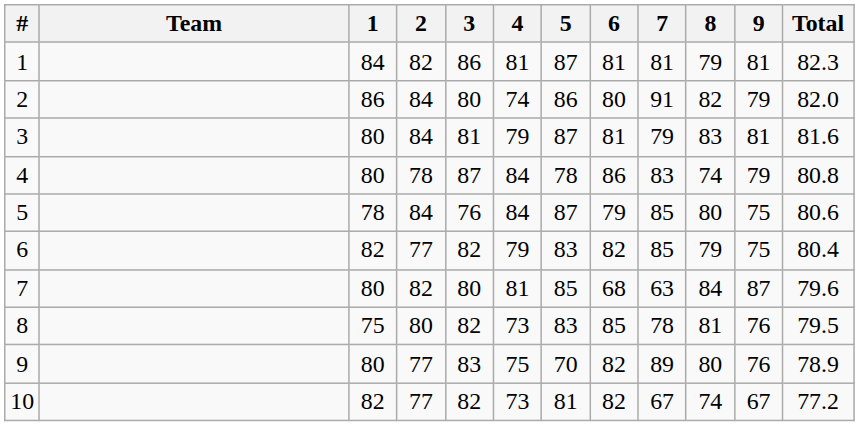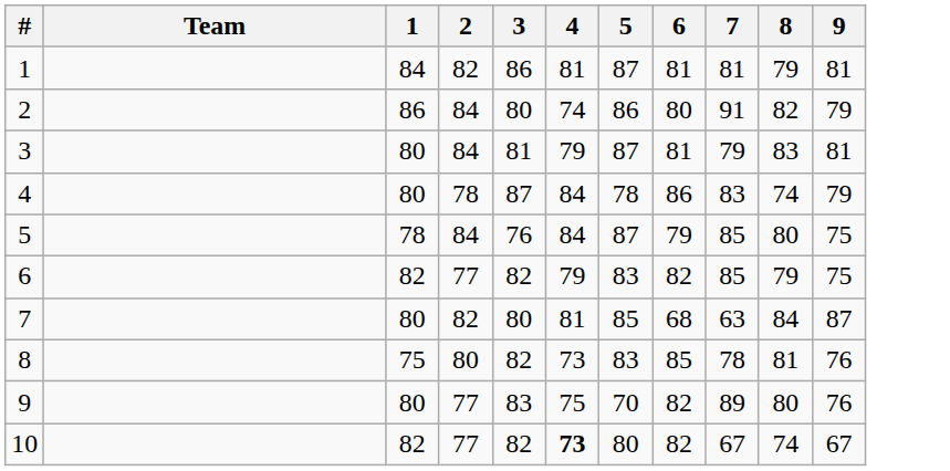 <table class="wikitable sortable" style="text-align:center">
 <tr>
 <th>#</th>
 <th width=200>Team</th>
 <th width=25>1</th>
 <th width=25>2</th>
 <th width=25>3</th>
 <th width=25>4</th>
 <th width=25>5</th>
 <th width=25>6</th>
 <th width=25>7</th>
 <th width=25>8</th>
 <th width=25>9</th>
-<th width=40>Total</th>
 </tr>
 <tr>
 <td>1</td>
 <td align=left></td>
 <td>84</td>
 <td>82</td>
 <td>86</td>
 <td>81</td>
 <td>87</td>
 <td>81</td>
 <td>81</td>
 <td>79</td>
 <td>81</td>
-<td>82.3</td>
 </tr>
 <tr>
 <td>2</td>
 <td align=left></td>
 <td>86</td>
 <td>84</td>
 <td>80</td>
 <td>74</td>
 <td>86</td>
 <td>80</td>
 <td>91</td>
 <td>82</td>
 <td>79</td>
-<td>82.0</td>
 </tr>
 <tr>
 <td>3</td>
 <td align=left></td>
 <td>80</td>
 <td>84</td>
 <td>81</td>
 <td>79</td>
 <td>87</td>
 <td>81</td>
 <td>79</td>
 <td>83</td>
 <td>81</td>
-<td>81.6</td>
 </tr>
 <tr>
 <td>4</td>
 <td align=left></td>
 <td>80</td>
 <td>78</td>
 <td>87</td>
 <td>84</td>
 <td>78</td>
 <td>86</td>
 <td>83</td>
 <td>74</td>
 <td>79</td>
-<td>80.8</td>
 </tr>
 <tr>
 <td>5</td>
 <td align=left></td>
 <td>78</td>
 <td>84</td>
 <td>76</td>
 <td>84</td>
 <td>87</td>
 <td>79</td>
 <td>85</td>
 <td>80</td>
 <td>75</td>
-<td>80.6</td>
 </tr>
 <tr>
 <td>6</td>
 <td align=left></td>
 <td>82</td>
 <td>77</td>
 <td>82</td>
 <td>79</td>
 <td>83</td>
 <td>82</td>
 <td>85</td>
 <td>79</td>
 <td>75</td>
-<td>80.4</td>
 </tr>
 <tr>
 <td>7</td>
 <td align=left></td>
 <td>80</td>
 <td>82</td>
 <td>80</td>
 <td>81</td>
 <td>85</td>
 <td>68</td>
 <td>63</td>
 <td>84</td>
 <td>87</td>
-<td>79.6</td>
 </tr>
 <tr>
 <td>8</td>
 <td align=left></td>
 <td>75</td>
 <td>80</td>
 <td>82</td>
 <td>73</td>
 <td>83</td>
 <td>85</td>
 <td>78</td>
 <td>81</td>
 <td>76</td>
-<td>79.5</td>
 </tr>
 <tr>
 <td>9</td>
 <td align=left></td>
 <td>80</td>
 <td>77</td>
 <td>83</td>
 <td>75</td>
 <td>70</td>
 <td>82</td>
 <td>89</td>
 <td>80</td>
 <td>76</td>
-<td>78.9</td>
 </tr>
 <tr>
 <td>10</td>
 <td align=left></td>
 <td>82</td>
 <td>77</td>
 <td>82</td>
-<td>73</td>
-<td>81</td>
+<td><strong>73</strong></td>
+<td>80</td>
 <td>82</td>
 <td>67</td>
 <td>74</td>
 <td>67</td>
-<td>77.2</td>
 </tr>
 </table>
